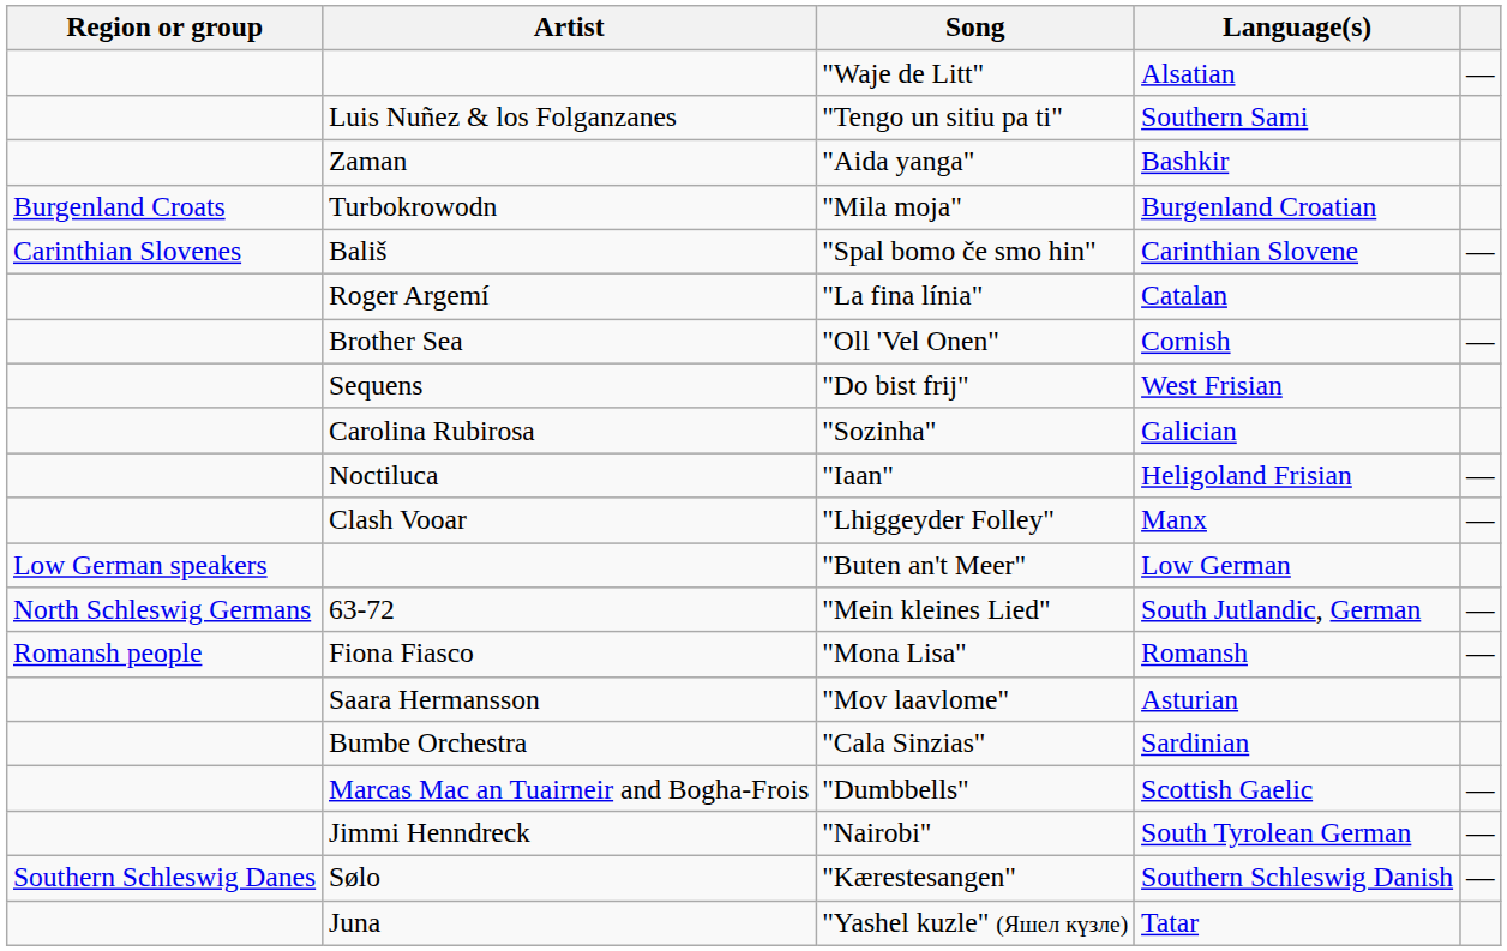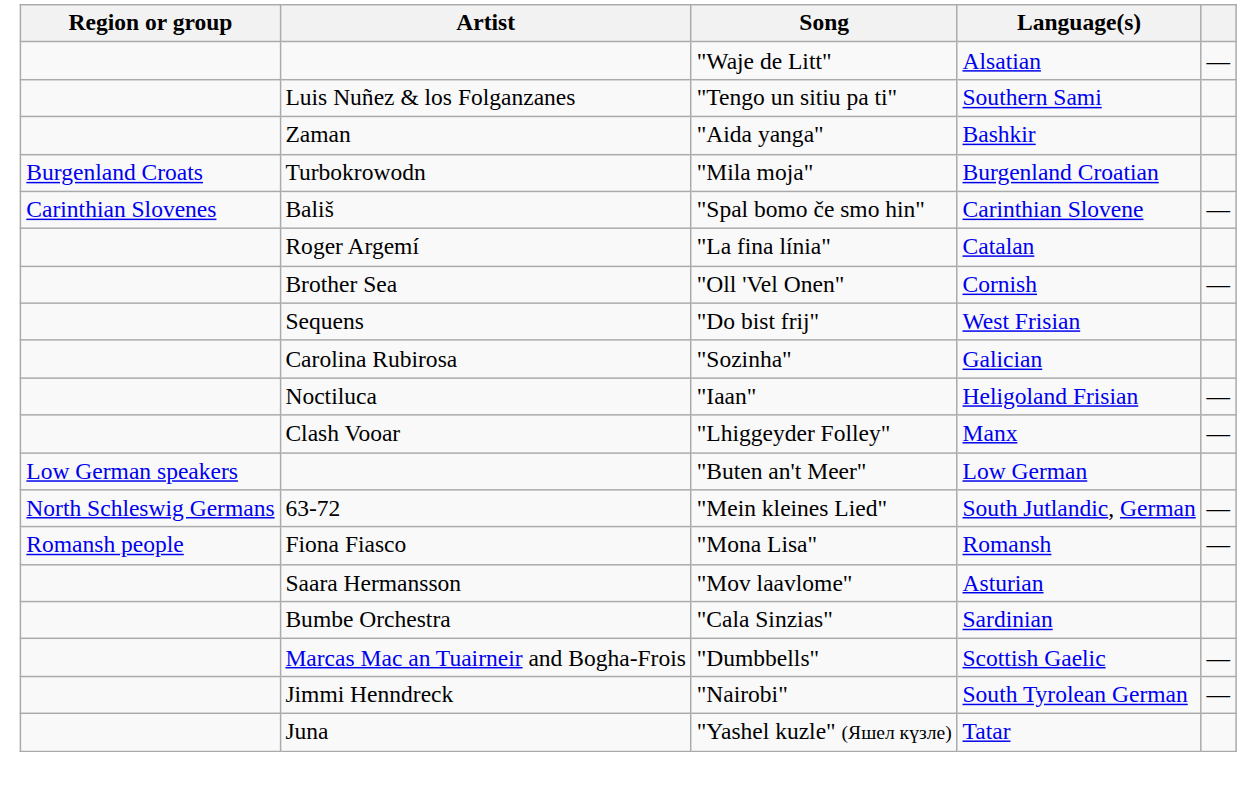 <table class="sortable wikitable plainrowheaders" style="margin: 1em auto 1em auto; text-align:left;">
 <tr>
 <th scope="col">Region or group</th>
 <th scope="col">Artist</th>
 <th scope="col">Song</th>
 <th scope="col">Language(s)</th>
 <th scope="col"></th>
 </tr>
 <tr>
 <td></td>
 <td></td>
 <td>"Waje de Litt"</td>
 <td><a href='#'>Alsatian</a></td>
 <td style="text-align:center;">—</td>
 </tr>
 <tr>
 <td></td>
 <td>Luis Nuñez & los Folganzanes</td>
 <td>"Tengo un sitiu pa ti"</td>
 <td><a href='#'>Southern Sami</a></td>
 <td></td>
 </tr>
 <tr>
 <td></td>
 <td>Zaman</td>
 <td>"Aida yanga"</td>
 <td><a href='#'>Bashkir</a></td>
 <td></td>
 </tr>
 <tr>
 <td> <a href='#'>Burgenland Croats</a></td>
 <td>Turbokrowodn</td>
 <td>"Mila moja"</td>
 <td><a href='#'>Burgenland Croatian</a></td>
 <td></td>
 </tr>
 <tr>
 <td> <a href='#'>Carinthian Slovenes</a></td>
 <td>Bališ</td>
 <td>"Spal bomo če smo hin"</td>
 <td><a href='#'>Carinthian Slovene</a></td>
 <td style="text-align:center;">—</td>
 </tr>
 <tr>
 <td></td>
 <td>Roger Argemí</td>
 <td>"La fina línia"</td>
 <td><a href='#'>Catalan</a></td>
 <td></td>
 </tr>
 <tr>
 <td></td>
 <td>Brother Sea</td>
 <td>"Oll 'Vel Onen"</td>
 <td><a href='#'>Cornish</a></td>
 <td style="text-align:center;">—</td>
 </tr>
 <tr>
 <td></td>
 <td>Sequens</td>
 <td>"Do bist frij"</td>
 <td><a href='#'>West Frisian</a></td>
 <td></td>
 </tr>
 <tr>
 <td></td>
 <td>Carolina Rubirosa</td>
 <td>"Sozinha"</td>
 <td><a href='#'>Galician</a></td>
 <td></td>
 </tr>
 <tr>
 <td></td>
 <td>Noctiluca</td>
 <td>"Iaan"</td>
 <td><a href='#'>Heligoland Frisian</a></td>
 <td style="text-align:center;">—</td>
 </tr>
 <tr>
 <td></td>
 <td>Clash Vooar</td>
 <td>"Lhiggeyder Folley"</td>
 <td><a href='#'>Manx</a></td>
 <td style="text-align:center;">—</td>
 </tr>
 <tr>
 <td> <a href='#'>Low German speakers</a></td>
 <td></td>
 <td>"Buten an't Meer"</td>
 <td><a href='#'>Low German</a></td>
 <td></td>
 </tr>
 <tr>
 <td> <a href='#'>North Schleswig Germans</a></td>
 <td>63-72</td>
 <td>"Mein kleines Lied"</td>
 <td><a href='#'>South Jutlandic</a>, <a href='#'>German</a></td>
 <td style="text-align:center;">—</td>
 </tr>
 <tr>
 <td> <a href='#'>Romansh people</a></td>
 <td>Fiona Fiasco</td>
 <td>"Mona Lisa"</td>
 <td><a href='#'>Romansh</a></td>
 <td style="text-align:center;">—</td>
 </tr>
 <tr>
 <td></td>
 <td>Saara Hermansson</td>
 <td>"Mov laavlome"</td>
 <td><a href='#'>Asturian</a></td>
 <td></td>
 </tr>
 <tr>
 <td></td>
 <td>Bumbe Orchestra</td>
 <td>"Cala Sinzias"</td>
 <td><a href='#'>Sardinian</a></td>
 <td></td>
 </tr>
 <tr>
 <td></td>
 <td><a href='#'>Marcas Mac an Tuairneir</a> and Bogha-Frois</td>
 <td>"Dumbbells"</td>
 <td><a href='#'>Scottish Gaelic</a></td>
 <td style="text-align:center;">—</td>
 </tr>
 <tr>
 <td></td>
 <td>Jimmi Henndreck</td>
 <td>"Nairobi"</td>
 <td><a href='#'>South Tyrolean German</a></td>
 <td style="text-align:center;">—</td>
 </tr>
 <tr>
-<td> <a href='#'>Southern Schleswig Danes</a></td>
-<td>Sølo</td>
-<td>"Kærestesangen"</td>
-<td><a href='#'>Southern Schleswig Danish</a></td>
-<td style="text-align:center;">—</td>
-</tr>
-<tr>
 <td></td>
 <td>Juna</td>
 <td>"Yashel kuzle" <small>(Яшел күзле)</small></td>
 <td><a href='#'>Tatar</a></td>
 <td></td>
 </tr>
 </table>
